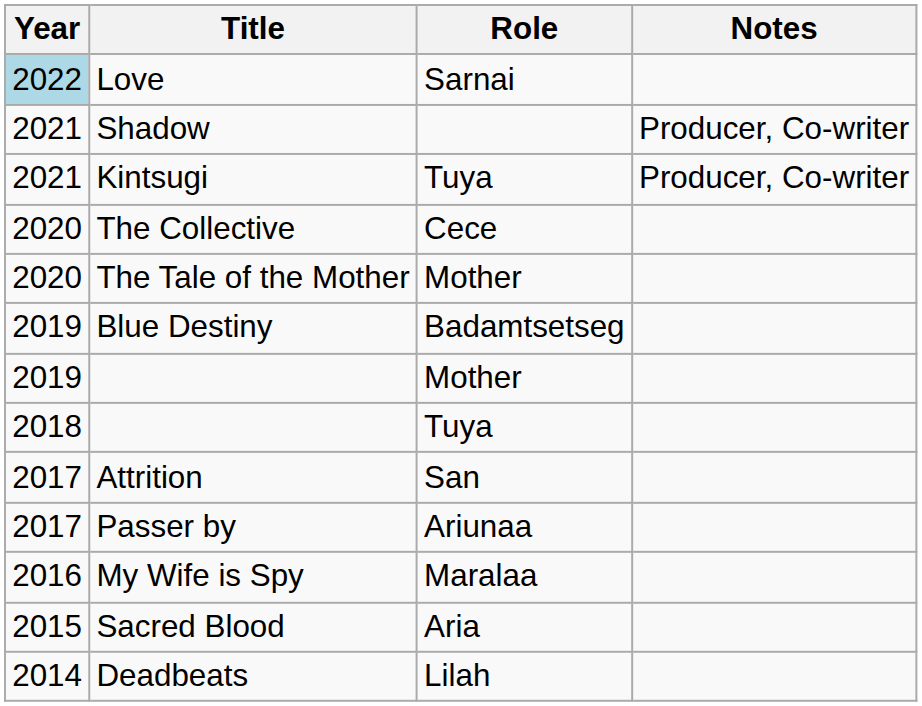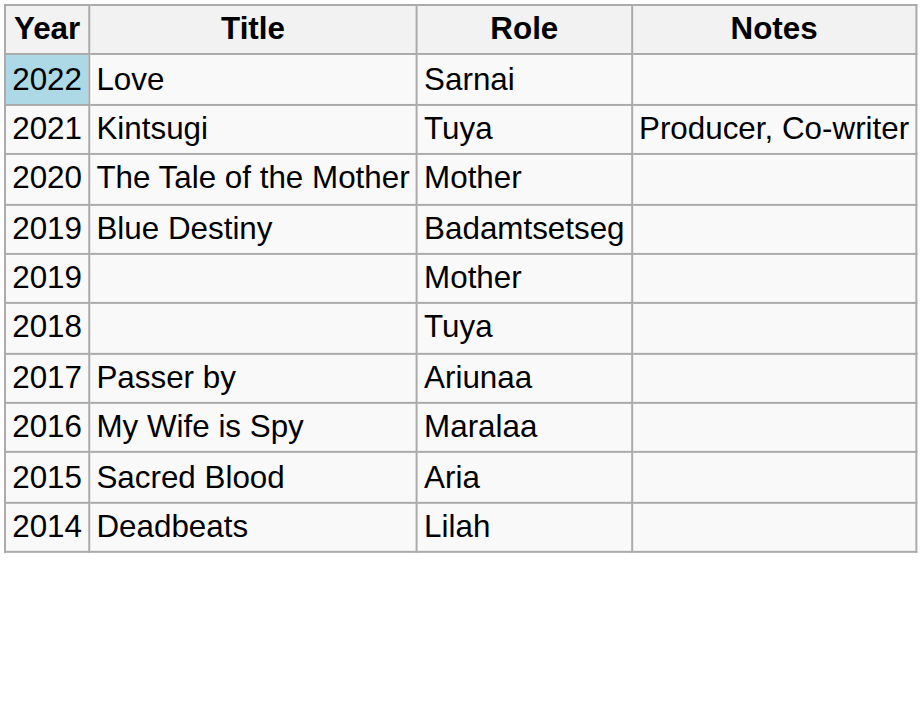 <table class="wikitable">
 <tr>
 <th>Year</th>
 <th>Title</th>
 <th>Role</th>
 <th>Notes</th>
 </tr>
 <tr>
 <td style="background: lightblue;">2022</td>
 <td>Love</td>
 <td>Sarnai</td>
 <td></td>
 </tr>
 <tr>
 <td>2021</td>
-<td>Shadow</td>
-<td></td>
-<td>Producer, Co-writer</td>
-</tr>
-<tr>
-<td>2021</td>
 <td>Kintsugi</td>
 <td>Tuya</td>
 <td>Producer, Co-writer</td>
-</tr>
-<tr>
-<td>2020</td>
-<td>The Collective</td>
-<td>Cece</td>
-<td></td>
 </tr>
 <tr>
 <td>2020</td>
 <td>The Tale of the Mother</td>
 <td>Mother</td>
 <td></td>
 </tr>
 <tr>
 <td>2019</td>
 <td>Blue Destiny</td>
 <td>Badamtsetseg</td>
 <td></td>
 </tr>
 <tr>
 <td>2019</td>
 <td></td>
 <td>Mother</td>
 <td></td>
 </tr>
 <tr>
 <td>2018</td>
 <td></td>
 <td>Tuya</td>
 <td></td>
 </tr>
 <tr>
 <td>2017</td>
-<td>Attrition</td>
-<td>San</td>
-<td></td>
-</tr>
-<tr>
-<td>2017</td>
 <td>Passer by</td>
 <td>Ariunaa</td>
 <td></td>
 </tr>
 <tr>
 <td>2016</td>
 <td>My Wife is Spy</td>
 <td>Maralaa</td>
 <td></td>
 </tr>
 <tr>
 <td>2015</td>
 <td>Sacred Blood</td>
 <td>Aria</td>
 <td></td>
 </tr>
 <tr>
 <td>2014</td>
 <td>Deadbeats</td>
 <td>Lilah</td>
 <td></td>
 </tr>
 </table>
